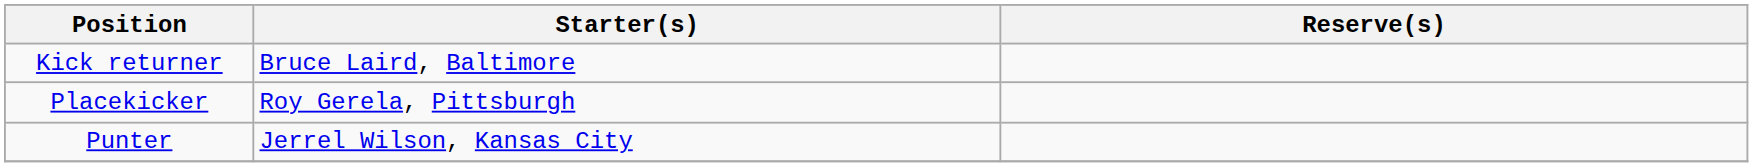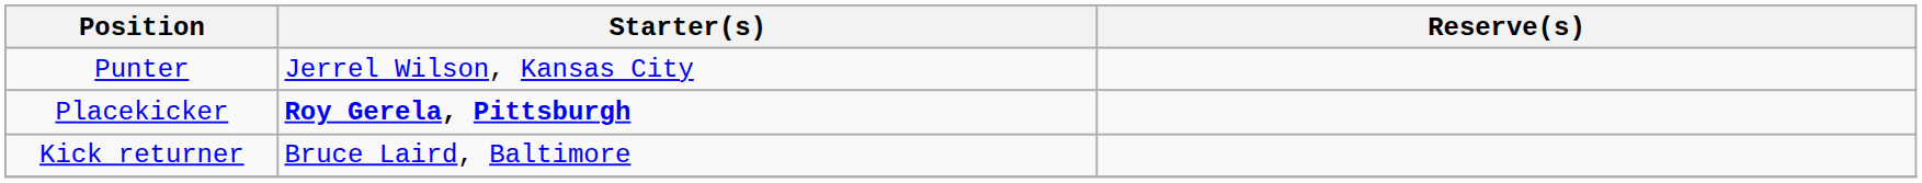 <table class="wikitable" width=75%>
 <tr>
 <th width=10%>Position</th>
 <th width=30%>Starter(s)</th>
 <th width=30%>Reserve(s)</th>
 </tr>
 <tr>
+<td align=center><a href='#'>Punter</a></td>
+<td> <a href='#'>Jerrel Wilson</a>, <a href='#'>Kansas City</a></td>
+<td></td>
+</tr>
+<tr>
+<td align=center><a href='#'>Placekicker</a></td>
+<td><strong> <a href='#'>Roy Gerela</a>, <a href='#'>Pittsburgh</a></strong></td>
+<td></td>
+</tr>
+<tr>
 <td align=center><a href='#'>Kick returner</a></td>
 <td> <a href='#'>Bruce Laird</a>, <a href='#'>Baltimore</a></td>
 <td></td>
 </tr>
 <tr>
-<td align=center><a href='#'>Placekicker</a></td>
-<td> <a href='#'>Roy Gerela</a>, <a href='#'>Pittsburgh</a></td>
-<td></td>
-</tr>
-<tr>
-<td align=center><a href='#'>Punter</a></td>
-<td> <a href='#'>Jerrel Wilson</a>, <a href='#'>Kansas City</a></td>
-<td></td>
-</tr>
-<tr>
 </tr>
 </table>
